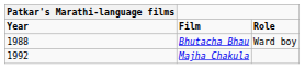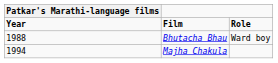 <table class="wikitable">
 <tr>
 <th>Patkar's Marathi-language films</th>
 </tr>
 <tr>
 <td><strong>Year</strong></td>
 <td><strong>Film</strong></td>
 <td><strong>Role</strong></td>
 </tr>
 <tr>
 <td>1988</td>
 <td><em><a href='#'>Bhutacha Bhau</a></em></td>
 <td>Ward boy</td>
 </tr>
 <tr>
-<td>1992</td>
+<td>1994</td>
 <td><em><a href='#'>Majha Chakula</a></em></td>
 <td></td>
 </tr>
 </table>
